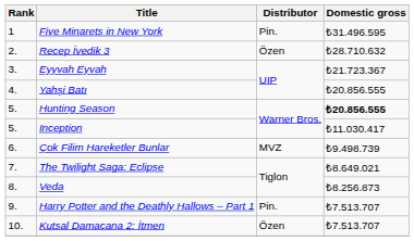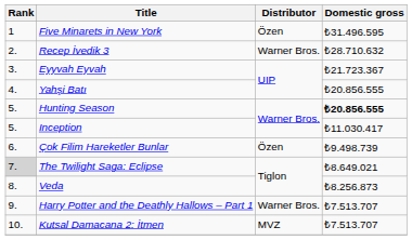 <table class="wikitable sortable" style="margin:auto; margin:auto;">
 <tr>
 <th>Rank</th>
 <th>Title</th>
 <th>Distributor</th>
 <th>Domestic gross</th>
 </tr>
 <tr>
 <td>1</td>
 <td><em><a href='#'>Five Minarets in New York</a></em></td>
-<td>Pin.</td>
+<td>Özen</td>
 <td>₺31.496.595</td>
 </tr>
 <tr>
 <td>2.</td>
 <td><em><a href='#'>Recep İvedik 3</a></em></td>
-<td>Özen</td>
+<td>Warner Bros.</td>
 <td>₺28.710.632</td>
 </tr>
 <tr>
 <td>3.</td>
 <td><em><a href='#'>Eyyvah Eyvah</a></em></td>
 <td rowspan="2"><a href='#'>UIP</a></td>
 <td>₺21.723.367</td>
 </tr>
 <tr>
 <td>4.</td>
 <td><em><a href='#'>Yahşi Batı</a></em></td>
 <td>₺20.856.555</td>
 </tr>
 <tr>
 <td>5.</td>
 <td><em><a href='#'>Hunting Season</a></em></td>
 <td rowspan="2"><a href='#'>Warner Bros.</a></td>
 <td><strong>₺20.856.555</strong></td>
 </tr>
 <tr>
 <td>5.</td>
 <td><em><a href='#'>Inception</a></em></td>
 <td>₺11.030.417</td>
 </tr>
 <tr>
 <td>6.</td>
 <td><em><a href='#'>Çok Filim Hareketler Bunlar</a></em></td>
-<td>MVZ</td>
+<td>Özen</td>
 <td>₺9.498.739</td>
 </tr>
 <tr>
-<td>7.</td>
+<td style="background: lightgrey;">7.</td>
 <td><em><a href='#'>The Twilight Saga: Eclipse</a></em></td>
 <td rowspan="2">Tiglon</td>
 <td>₺8.649.021</td>
 </tr>
 <tr>
 <td>8.</td>
 <td><em><a href='#'>Veda</a></em></td>
 <td>₺8.256.873</td>
 </tr>
 <tr>
 <td>9.</td>
 <td><em><a href='#'>Harry Potter and the Deathly Hallows – Part 1</a></em></td>
-<td>Pin.</td>
+<td>Warner Bros.</td>
 <td>₺7.513.707</td>
 </tr>
 <tr>
 <td>10.</td>
 <td><em><a href='#'>Kutsal Damacana 2: İtmen</a></em></td>
-<td>Özen</td>
+<td>MVZ</td>
 <td>₺7.513.707</td>
 </tr>
 <tr>
 </tr>
 </table>
